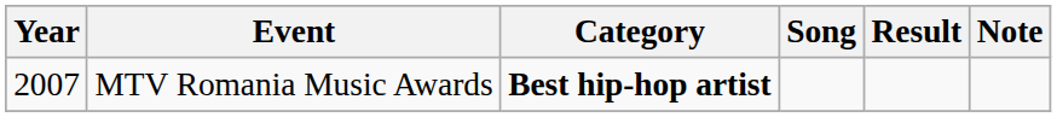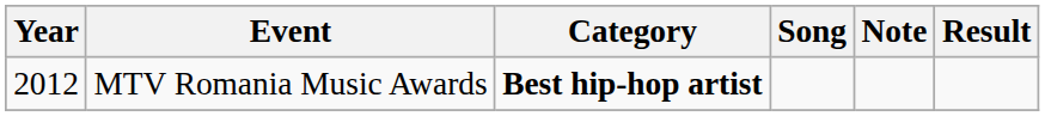 <table class="wikitable" border="1">
 <tr>
 <th>Year</th>
 <th>Event</th>
 <th>Category</th>
 <th>Song</th>
+<th>Note</th>
 <th>Result</th>
-<th>Note</th>
 </tr>
 <tr>
-<td rowspan="1">2007</td>
+<td rowspan="1">2012</td>
 <td rowspan="1">MTV Romania Music Awards</td>
 <td><strong>Best hip-hop artist</strong></td>
 <td></td>
 <td></td>
 <td></td>
 </tr>
 </table>
